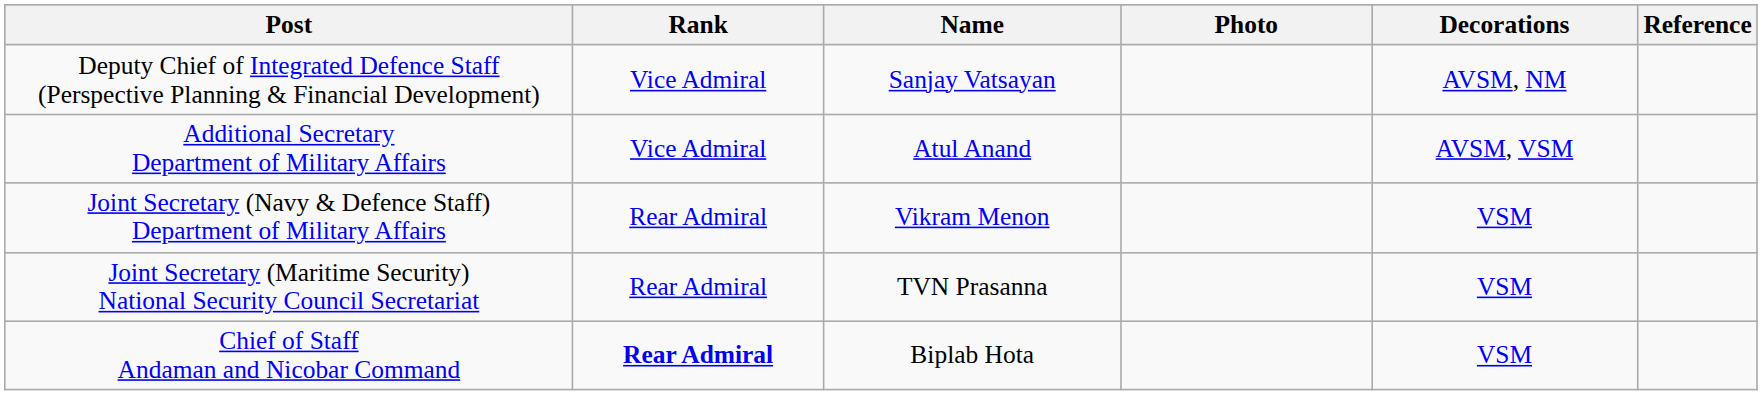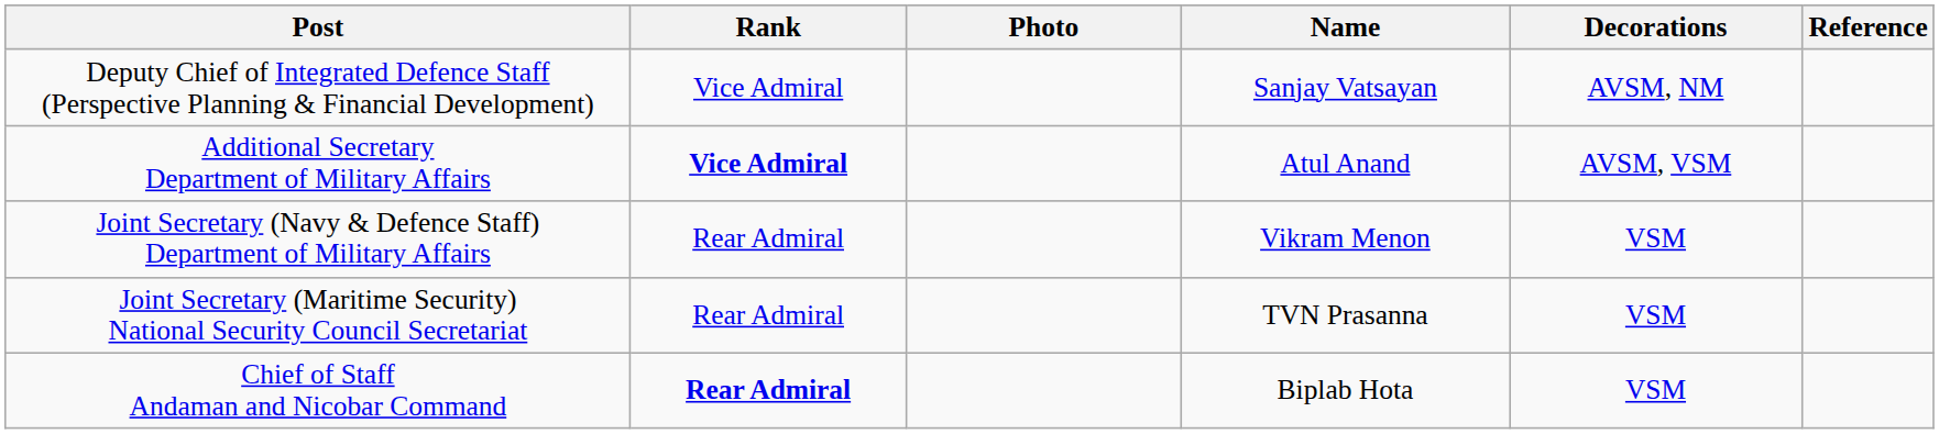 <table class="wikitable" style="text-align:center">
 <tr style="background:#cccccc">
 <th scope="col" style="width: 350px;">Post</th>
 <th scope="col" style="width: 150px;">Rank</th>
+<th scope="col" style="width: 150px;">Photo</th>
 <th scope="col" style="width: 180px;">Name</th>
-<th scope="col" style="width: 150px;">Photo</th>
 <th scope="col" style="width: 160px;">Decorations</th>
 <th scope="col" style="width: 5px;">Reference</th>
 </tr>
 <tr>
 <td>Deputy Chief of <a href='#'>Integrated Defence Staff</a><br>(Perspective Planning & Financial Development)</td>
 <td><a href='#'>Vice Admiral</a></td>
+<td></td>
 <td><a href='#'>Sanjay Vatsayan</a></td>
-<td></td>
 <td><a href='#'>AVSM</a>, <a href='#'>NM</a></td>
 <td></td>
 </tr>
 <tr>
 <td><a href='#'>Additional Secretary</a><br><a href='#'>Department of Military Affairs</a></td>
-<td><a href='#'>Vice Admiral</a></td>
+<td><strong><a href='#'>Vice Admiral</a></strong></td>
+<td></td>
 <td><a href='#'>Atul Anand</a></td>
-<td></td>
 <td><a href='#'>AVSM</a>, <a href='#'>VSM</a></td>
 <td></td>
 </tr>
 <tr>
 <td><a href='#'>Joint Secretary</a> (Navy & Defence Staff) <br><a href='#'>Department of Military Affairs</a></td>
 <td><a href='#'>Rear Admiral</a></td>
+<td></td>
 <td><a href='#'>Vikram Menon</a></td>
-<td></td>
 <td><a href='#'>VSM</a></td>
 <td></td>
 </tr>
 <tr>
 <td><a href='#'>Joint Secretary</a> (Maritime Security)<br><a href='#'>National Security Council Secretariat</a></td>
 <td><a href='#'>Rear Admiral</a></td>
+<td></td>
 <td>TVN Prasanna</td>
-<td></td>
 <td><a href='#'>VSM</a></td>
 <td></td>
 </tr>
 <tr>
 <td><a href='#'>Chief of Staff</a><br><a href='#'>Andaman and Nicobar Command</a></td>
 <td><strong><a href='#'>Rear Admiral</a></strong></td>
+<td></td>
 <td>Biplab Hota</td>
-<td></td>
 <td><a href='#'>VSM</a></td>
 <td></td>
 </tr>
 </table>
